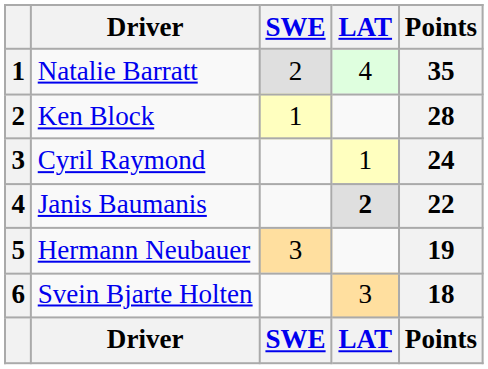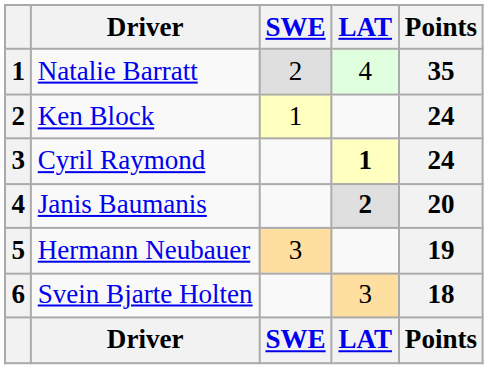 <table class="wikitable" style="font-size:85%; text-align:center;">
 <tr>
 <th></th>
 <th>Driver</th>
 <th><a href='#'>SWE</a><br></th>
 <th><a href='#'>LAT</a><br></th>
 <th>Points</th>
 </tr>
 <tr>
 <th>1</th>
 <td align=left> <a href='#'>Natalie Barratt</a></td>
 <td style="background:#dfdfdf;">2</td>
 <td style="background:#dfffdf;">4</td>
 <th>35</th>
 </tr>
 <tr>
 <th>2</th>
 <td align=left> <a href='#'>Ken Block</a></td>
 <td style="background:#ffffbf;">1</td>
 <td></td>
-<th>28</th>
+<th>24</th>
 </tr>
 <tr>
 <th>3</th>
 <td align=left> <a href='#'>Cyril Raymond</a></td>
 <td></td>
-<td style="background:#ffffbf;">1</td>
+<td style="background:#ffffbf;"><strong>1</strong></td>
 <th>24</th>
 </tr>
 <tr>
 <th>4</th>
 <td align=left> <a href='#'>Janis Baumanis</a></td>
 <td></td>
 <td style="background:#dfdfdf;"><strong>2</strong></td>
-<th>22</th>
+<th>20</th>
 </tr>
 <tr>
 <th>5</th>
 <td align=left> <a href='#'>Hermann Neubauer</a></td>
 <td style="background:#ffdf9f;">3</td>
 <td></td>
 <th>19</th>
 </tr>
 <tr>
 <th>6</th>
 <td align=left> <a href='#'>Svein Bjarte Holten</a></td>
 <td></td>
 <td style="background:#ffdf9f;">3</td>
 <th>18</th>
 </tr>
 <tr>
 <th></th>
 <th>Driver</th>
 <th><a href='#'>SWE</a><br></th>
 <th><a href='#'>LAT</a><br></th>
 <th>Points</th>
 </tr>
 </table>
